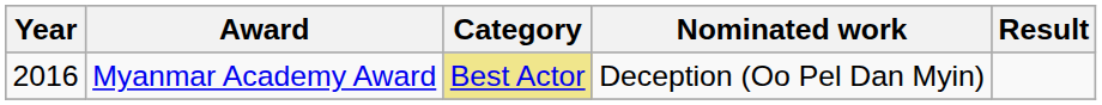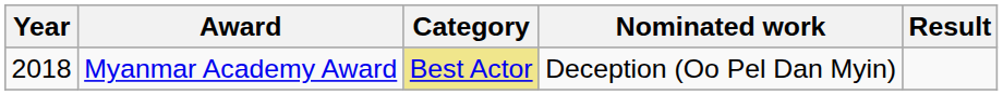 <table class="wikitable" style="font-size: 95%">
 <tr>
 <th>Year</th>
 <th>Award</th>
 <th>Category</th>
 <th>Nominated work</th>
 <th>Result</th>
 </tr>
 <tr>
-<td>2016</td>
+<td>2018</td>
 <td><a href='#'>Myanmar Academy Award</a></td>
 <td style="background: khaki;"><a href='#'>Best Actor</a></td>
 <td>Deception (Oo Pel Dan Myin)</td>
 <td></td>
 </tr>
 </table>
